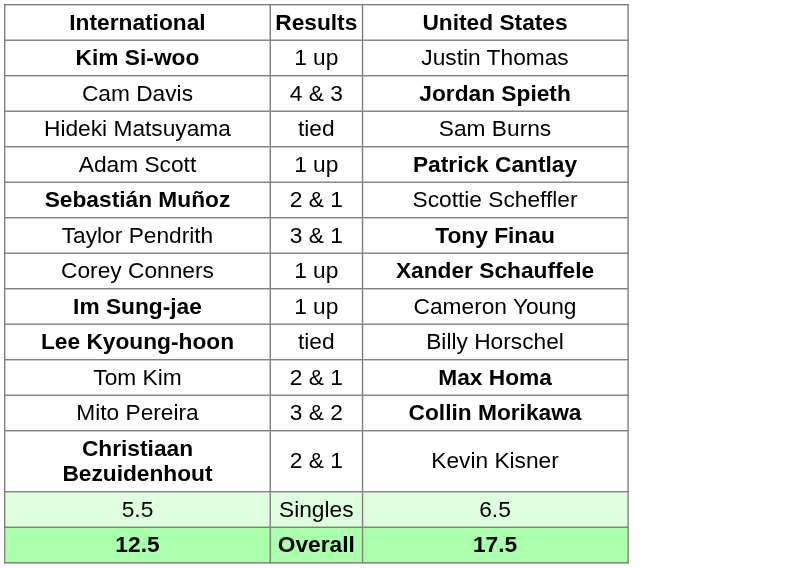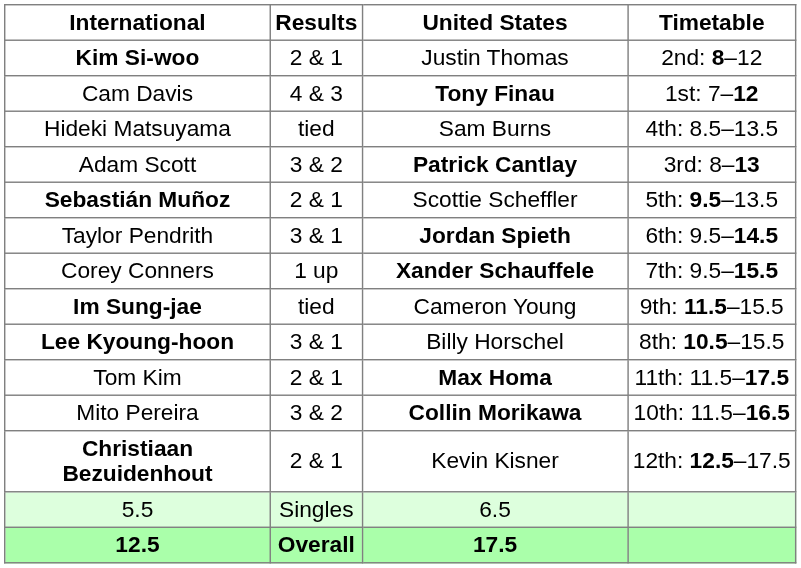 <table border="1" cellpadding="3" style="border-collapse:collapse; text-align:center;">
 <tr>
 <th width="180">International</th>
 <th>Results</th>
 <th width="180">United States</th>
+<th>Timetable</th>
 </tr>
 <tr>
 <td><strong>Kim Si-woo</strong></td>
-<td>1 up</td>
+<td>2 & 1</td>
 <td>Justin Thomas</td>
+<td>2nd: <strong>8</strong>–12</td>
 </tr>
 <tr>
 <td>Cam Davis</td>
 <td>4 & 3</td>
-<td><strong>Jordan Spieth</strong></td>
+<td><strong>Tony Finau</strong></td>
+<td>1st: 7–<strong>12</strong></td>
 </tr>
 <tr>
 <td>Hideki Matsuyama</td>
 <td>tied</td>
 <td>Sam Burns</td>
+<td>4th: 8.5–13.5</td>
 </tr>
 <tr>
 <td>Adam Scott</td>
-<td>1 up</td>
+<td>3 & 2</td>
 <td><strong>Patrick Cantlay</strong></td>
+<td>3rd: 8–<strong>13</strong></td>
 </tr>
 <tr>
 <td><strong>Sebastián Muñoz</strong></td>
 <td>2 & 1</td>
 <td>Scottie Scheffler</td>
+<td>5th: <strong>9.5</strong>–13.5</td>
 </tr>
 <tr>
 <td>Taylor Pendrith</td>
 <td>3 & 1</td>
-<td><strong>Tony Finau</strong></td>
+<td><strong>Jordan Spieth</strong></td>
+<td>6th: 9.5–<strong>14.5</strong></td>
 </tr>
 <tr>
 <td>Corey Conners</td>
 <td>1 up</td>
 <td><strong>Xander Schauffele</strong></td>
+<td>7th: 9.5–<strong>15.5</strong></td>
 </tr>
 <tr>
 <td><strong>Im Sung-jae</strong></td>
-<td>1 up</td>
+<td>tied</td>
 <td>Cameron Young</td>
+<td>9th: <strong>11.5</strong>–15.5</td>
 </tr>
 <tr>
 <td><strong>Lee Kyoung-hoon</strong></td>
-<td>tied</td>
+<td>3 & 1</td>
 <td>Billy Horschel</td>
+<td>8th: <strong>10.5</strong>–15.5</td>
 </tr>
 <tr>
 <td>Tom Kim</td>
 <td>2 & 1</td>
 <td><strong>Max Homa</strong></td>
+<td>11th: 11.5–<strong>17.5</strong></td>
 </tr>
 <tr>
 <td>Mito Pereira</td>
 <td>3 & 2</td>
 <td><strong>Collin Morikawa</strong></td>
+<td>10th: 11.5–<strong>16.5</strong></td>
 </tr>
 <tr>
 <td><strong>Christiaan Bezuidenhout</strong></td>
 <td>2 & 1</td>
 <td>Kevin Kisner</td>
+<td>12th: <strong>12.5</strong>–17.5</td>
 </tr>
 <tr style="background:#ddffdd;">
 <td>5.5</td>
 <td>Singles</td>
 <td>6.5</td>
+<td></td>
 </tr>
 <tr style="background:#aaffaa;">
 <th>12.5</th>
 <th>Overall</th>
 <th>17.5</th>
+<td></td>
 </tr>
 </table>
